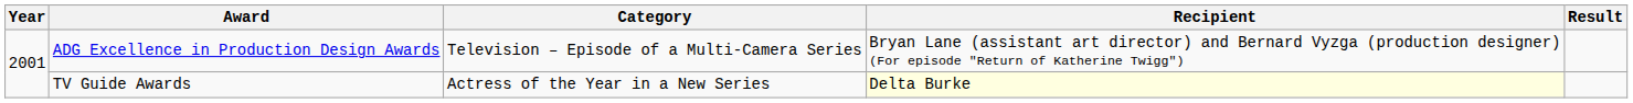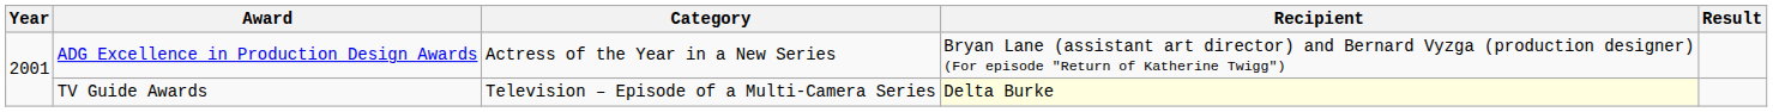 <table class="wikitable plainrowheaders">
 <tr>
 <th>Year</th>
 <th>Award</th>
 <th>Category</th>
 <th>Recipient</th>
 <th>Result</th>
 </tr>
 <tr>
 <td rowspan=2>2001</td>
 <td style="white-space:nowrap"><a href='#'>ADG Excellence in Production Design Awards</a></td>
-<td style="white-space:nowrap">Television – Episode of a Multi-Camera Series</td>
+<td>Actress of the Year in a New Series</td>
 <td>Bryan Lane (assistant art director) and Bernard Vyzga (production designer)<br><small>(For episode "Return of Katherine Twigg")</small></td>
 <td></td>
 </tr>
 <tr>
 <td>TV Guide Awards</td>
-<td>Actress of the Year in a New Series</td>
+<td style="white-space:nowrap">Television – Episode of a Multi-Camera Series</td>
 <td style="background: lightyellow;">Delta Burke</td>
 <td></td>
 </tr>
 </table>
